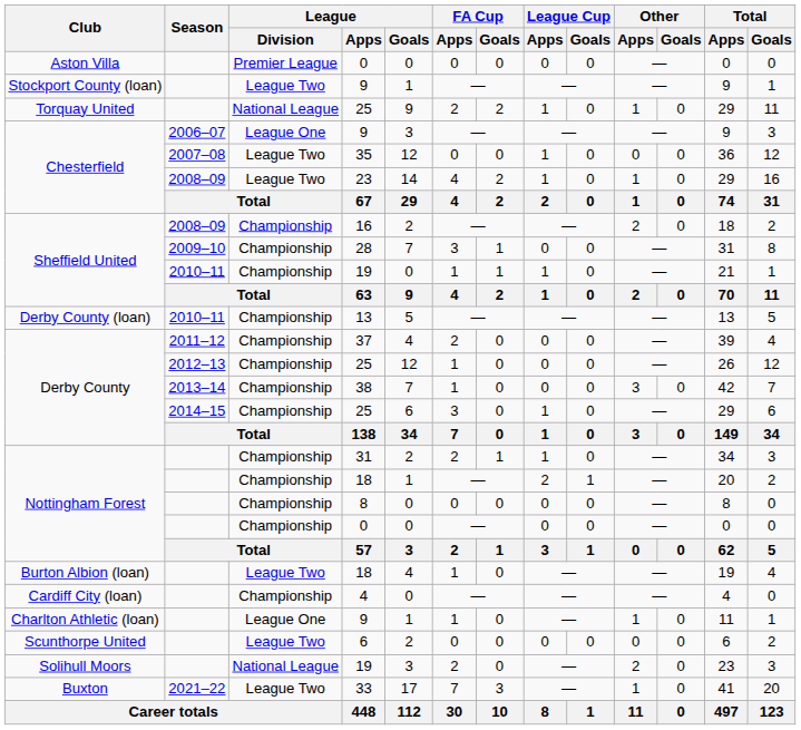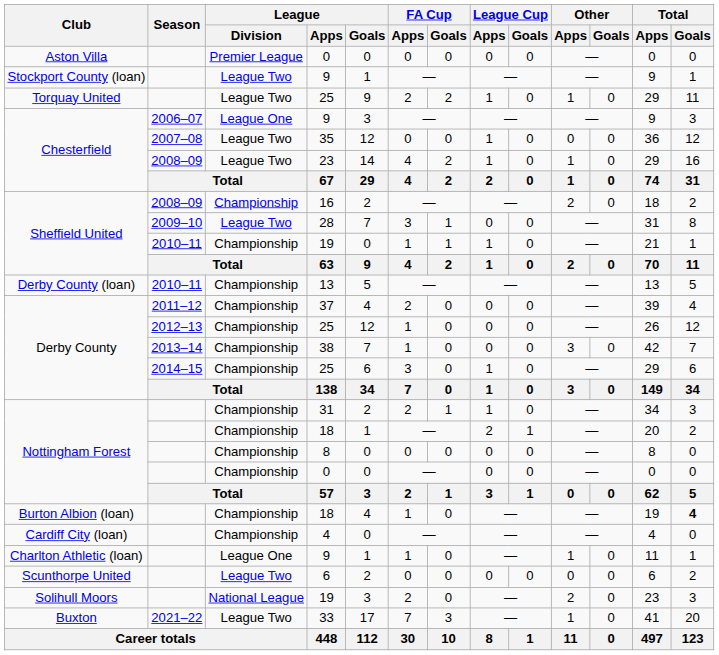 <table class="wikitable" style="text-align:center">
 <tr>
 <th rowspan=2>Club</th>
 <th rowspan=2>Season</th>
 <th colspan=3>League</th>
 <th colspan=2><a href='#'>FA Cup</a></th>
 <th colspan=2><a href='#'>League Cup</a></th>
 <th colspan=2>Other</th>
 <th colspan=2>Total</th>
 </tr>
 <tr>
 <th>Division</th>
 <th>Apps</th>
 <th>Goals</th>
 <th>Apps</th>
 <th>Goals</th>
 <th>Apps</th>
 <th>Goals</th>
 <th>Apps</th>
 <th>Goals</th>
 <th>Apps</th>
 <th>Goals</th>
 </tr>
 <tr>
 <td><a href='#'>Aston Villa</a></td>
 <td></td>
 <td><a href='#'>Premier League</a></td>
 <td>0</td>
 <td>0</td>
 <td>0</td>
 <td>0</td>
 <td>0</td>
 <td>0</td>
 <td colspan="2">—</td>
 <td>0</td>
 <td>0</td>
 </tr>
 <tr>
 <td><a href='#'>Stockport County</a> (loan)</td>
 <td></td>
 <td><a href='#'>League Two</a></td>
 <td>9</td>
 <td>1</td>
 <td colspan="2">—</td>
 <td colspan="2">—</td>
 <td colspan="2">—</td>
 <td>9</td>
 <td>1</td>
 </tr>
 <tr>
 <td><a href='#'>Torquay United</a></td>
 <td></td>
-<td><a href='#'>National League</a></td>
+<td>League Two</td>
 <td>25</td>
 <td>9</td>
 <td>2</td>
 <td>2</td>
 <td>1</td>
 <td>0</td>
 <td>1</td>
 <td>0</td>
 <td>29</td>
 <td>11</td>
 </tr>
 <tr>
 <td rowspan="4"><a href='#'>Chesterfield</a></td>
 <td><a href='#'>2006–07</a></td>
 <td><a href='#'>League One</a></td>
 <td>9</td>
 <td>3</td>
 <td colspan="2">—</td>
 <td colspan="2">—</td>
 <td colspan="2">—</td>
 <td>9</td>
 <td>3</td>
 </tr>
 <tr>
 <td><a href='#'>2007–08</a></td>
 <td>League Two</td>
 <td>35</td>
 <td>12</td>
 <td>0</td>
 <td>0</td>
 <td>1</td>
 <td>0</td>
 <td>0</td>
 <td>0</td>
 <td>36</td>
 <td>12</td>
 </tr>
 <tr>
 <td><a href='#'>2008–09</a></td>
 <td>League Two</td>
 <td>23</td>
 <td>14</td>
 <td>4</td>
 <td>2</td>
 <td>1</td>
 <td>0</td>
 <td>1</td>
 <td>0</td>
 <td>29</td>
 <td>16</td>
 </tr>
 <tr>
 <th colspan="2">Total</th>
 <th>67</th>
 <th>29</th>
 <th>4</th>
 <th>2</th>
 <th>2</th>
 <th>0</th>
 <th>1</th>
 <th>0</th>
 <th>74</th>
 <th>31</th>
 </tr>
 <tr>
 <td rowspan="4"><a href='#'>Sheffield United</a></td>
 <td><a href='#'>2008–09</a></td>
 <td><a href='#'>Championship</a></td>
 <td>16</td>
 <td>2</td>
 <td colspan="2">—</td>
 <td colspan="2">—</td>
 <td>2</td>
 <td>0</td>
 <td>18</td>
 <td>2</td>
 </tr>
 <tr>
 <td><a href='#'>2009–10</a></td>
-<td>Championship</td>
+<td><a href='#'>League Two</a></td>
 <td>28</td>
 <td>7</td>
 <td>3</td>
 <td>1</td>
 <td>0</td>
 <td>0</td>
 <td colspan="2">—</td>
 <td>31</td>
 <td>8</td>
 </tr>
 <tr>
 <td><a href='#'>2010–11</a></td>
 <td>Championship</td>
 <td>19</td>
 <td>0</td>
 <td>1</td>
 <td>1</td>
 <td>1</td>
 <td>0</td>
 <td colspan="2">—</td>
 <td>21</td>
 <td>1</td>
 </tr>
 <tr>
 <th colspan="2">Total</th>
 <th>63</th>
 <th>9</th>
 <th>4</th>
 <th>2</th>
 <th>1</th>
 <th>0</th>
 <th>2</th>
 <th>0</th>
 <th>70</th>
 <th>11</th>
 </tr>
 <tr>
 <td><a href='#'>Derby County</a> (loan)</td>
 <td><a href='#'>2010–11</a></td>
 <td>Championship</td>
 <td>13</td>
 <td>5</td>
 <td colspan="2">—</td>
 <td colspan="2">—</td>
 <td colspan="2">—</td>
 <td>13</td>
 <td>5</td>
 </tr>
 <tr>
 <td rowspan="5">Derby County</td>
 <td><a href='#'>2011–12</a></td>
 <td>Championship</td>
 <td>37</td>
 <td>4</td>
 <td>2</td>
 <td>0</td>
 <td>0</td>
 <td>0</td>
 <td colspan="2">—</td>
 <td>39</td>
 <td>4</td>
 </tr>
 <tr>
 <td><a href='#'>2012–13</a></td>
 <td>Championship</td>
 <td>25</td>
 <td>12</td>
 <td>1</td>
 <td>0</td>
 <td>0</td>
 <td>0</td>
 <td colspan="2">—</td>
 <td>26</td>
 <td>12</td>
 </tr>
 <tr>
 <td><a href='#'>2013–14</a></td>
 <td>Championship</td>
 <td>38</td>
 <td>7</td>
 <td>1</td>
 <td>0</td>
 <td>0</td>
 <td>0</td>
 <td>3</td>
 <td>0</td>
 <td>42</td>
 <td>7</td>
 </tr>
 <tr>
 <td><a href='#'>2014–15</a></td>
 <td>Championship</td>
 <td>25</td>
 <td>6</td>
 <td>3</td>
 <td>0</td>
 <td>1</td>
 <td>0</td>
 <td colspan="2">—</td>
 <td>29</td>
 <td>6</td>
 </tr>
 <tr>
 <th colspan="2">Total</th>
 <th>138</th>
 <th>34</th>
 <th>7</th>
 <th>0</th>
 <th>1</th>
 <th>0</th>
 <th>3</th>
 <th>0</th>
 <th>149</th>
 <th>34</th>
 </tr>
 <tr>
 <td rowspan="5"><a href='#'>Nottingham Forest</a></td>
 <td></td>
 <td>Championship</td>
 <td>31</td>
 <td>2</td>
 <td>2</td>
 <td>1</td>
 <td>1</td>
 <td>0</td>
 <td colspan="2">—</td>
 <td>34</td>
 <td>3</td>
 </tr>
 <tr>
 <td></td>
 <td>Championship</td>
 <td>18</td>
 <td>1</td>
 <td colspan="2">—</td>
 <td>2</td>
 <td>1</td>
 <td colspan="2">—</td>
 <td>20</td>
 <td>2</td>
 </tr>
 <tr>
 <td></td>
 <td>Championship</td>
 <td>8</td>
 <td>0</td>
 <td>0</td>
 <td>0</td>
 <td>0</td>
 <td>0</td>
 <td colspan="2">—</td>
 <td>8</td>
 <td>0</td>
 </tr>
 <tr>
 <td></td>
 <td>Championship</td>
 <td>0</td>
 <td>0</td>
 <td colspan="2">—</td>
 <td>0</td>
 <td>0</td>
 <td colspan="2">—</td>
 <td>0</td>
 <td>0</td>
 </tr>
 <tr>
 <th colspan="2">Total</th>
 <th>57</th>
 <th>3</th>
 <th>2</th>
 <th>1</th>
 <th>3</th>
 <th>1</th>
 <th>0</th>
 <th>0</th>
 <th>62</th>
 <th>5</th>
 </tr>
 <tr>
 <td><a href='#'>Burton Albion</a> (loan)</td>
 <td></td>
-<td><a href='#'>League Two</a></td>
+<td>Championship</td>
 <td>18</td>
 <td>4</td>
 <td>1</td>
 <td>0</td>
 <td colspan="2">—</td>
 <td colspan="2">—</td>
 <td>19</td>
-<td>4</td>
+<td><strong>4</strong></td>
 </tr>
 <tr>
 <td><a href='#'>Cardiff City</a> (loan)</td>
 <td></td>
 <td>Championship</td>
 <td>4</td>
 <td>0</td>
 <td colspan="2">—</td>
 <td colspan="2">—</td>
 <td colspan="2">—</td>
 <td>4</td>
 <td>0</td>
 </tr>
 <tr>
 <td><a href='#'>Charlton Athletic</a> (loan)</td>
 <td></td>
 <td>League One</td>
 <td>9</td>
 <td>1</td>
 <td>1</td>
 <td>0</td>
 <td colspan="2">—</td>
 <td>1</td>
 <td>0</td>
 <td>11</td>
 <td>1</td>
 </tr>
 <tr>
 <td><a href='#'>Scunthorpe United</a></td>
 <td></td>
 <td><a href='#'>League Two</a></td>
 <td>6</td>
 <td>2</td>
 <td>0</td>
 <td>0</td>
 <td>0</td>
 <td>0</td>
 <td>0</td>
 <td>0</td>
 <td>6</td>
 <td>2</td>
 </tr>
 <tr>
 <td><a href='#'>Solihull Moors</a></td>
 <td></td>
 <td><a href='#'>National League</a></td>
 <td>19</td>
 <td>3</td>
 <td>2</td>
 <td>0</td>
 <td colspan="2">—</td>
 <td>2</td>
 <td>0</td>
 <td>23</td>
 <td>3</td>
 </tr>
 <tr>
 <td><a href='#'>Buxton</a></td>
 <td><a href='#'>2021–22</a></td>
 <td>League Two</td>
 <td>33</td>
 <td>17</td>
 <td>7</td>
 <td>3</td>
 <td colspan=2>—</td>
 <td>1</td>
 <td>0</td>
 <td>41</td>
 <td>20</td>
 </tr>
 <tr>
 <th scope="row" colspan="3">Career totals</th>
 <th>448</th>
 <th>112</th>
 <th>30</th>
 <th>10</th>
 <th>8</th>
 <th>1</th>
 <th>11</th>
 <th>0</th>
 <th>497</th>
 <th>123</th>
 </tr>
 </table>
